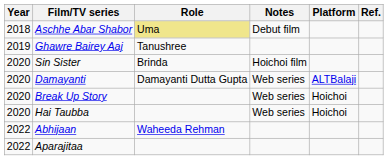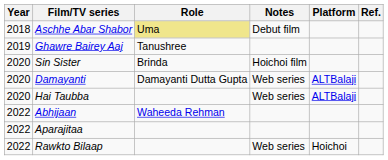 <table class="wikitable sortable">
 <tr>
 <th>Year</th>
 <th>Film/TV series</th>
 <th>Role</th>
 <th>Notes</th>
 <th>Platform</th>
 <th>Ref.</th>
 </tr>
 <tr>
 <td>2018</td>
 <td><em><a href='#'>Aschhe Abar Shabor</a></em></td>
 <td style="background: khaki;">Uma</td>
 <td>Debut film</td>
 <td></td>
 <td></td>
 </tr>
 <tr>
 <td>2019</td>
 <td><em><a href='#'>Ghawre Bairey Aaj</a></em></td>
 <td>Tanushree</td>
 <td></td>
 <td></td>
 <td></td>
 </tr>
 <tr>
 <td>2020</td>
 <td><em>Sin Sister</em></td>
 <td>Brinda</td>
 <td>Hoichoi film</td>
 <td></td>
 <td></td>
 </tr>
 <tr>
 <td>2020</td>
 <td><a href='#'><em>Damayanti</em></a></td>
 <td>Damayanti Dutta Gupta</td>
 <td>Web series</td>
 <td><a href='#'>ALTBalaji</a></td>
 <td></td>
 </tr>
 <tr>
 <td>2020</td>
-<td><em><a href='#'>Break Up Story</a></em></td>
-<td></td>
-<td>Web series</td>
-<td>Hoichoi</td>
-<td></td>
-</tr>
-<tr>
-<td>2020</td>
 <td><em>Hai Taubba</em></td>
 <td></td>
 <td>Web series</td>
-<td>Hoichoi</td>
+<td><a href='#'>ALTBalaji</a></td>
 <td></td>
 </tr>
 <tr>
 <td>2022</td>
 <td><a href='#'><em>Abhijaan</em></a></td>
 <td><a href='#'>Waheeda Rehman</a></td>
 <td></td>
 <td></td>
 <td></td>
 </tr>
 <tr>
 <td>2022</td>
 <td><em>Aparajitaa</em></td>
 <td></td>
 <td></td>
 <td></td>
 <td></td>
 </tr>
+<tr>
+<td>2022</td>
+<td><em>Rawkto Bilaap</em></td>
+<td></td>
+<td>Web series</td>
+<td>Hoichoi</td>
+<td></td>
+</tr>
 </table>
